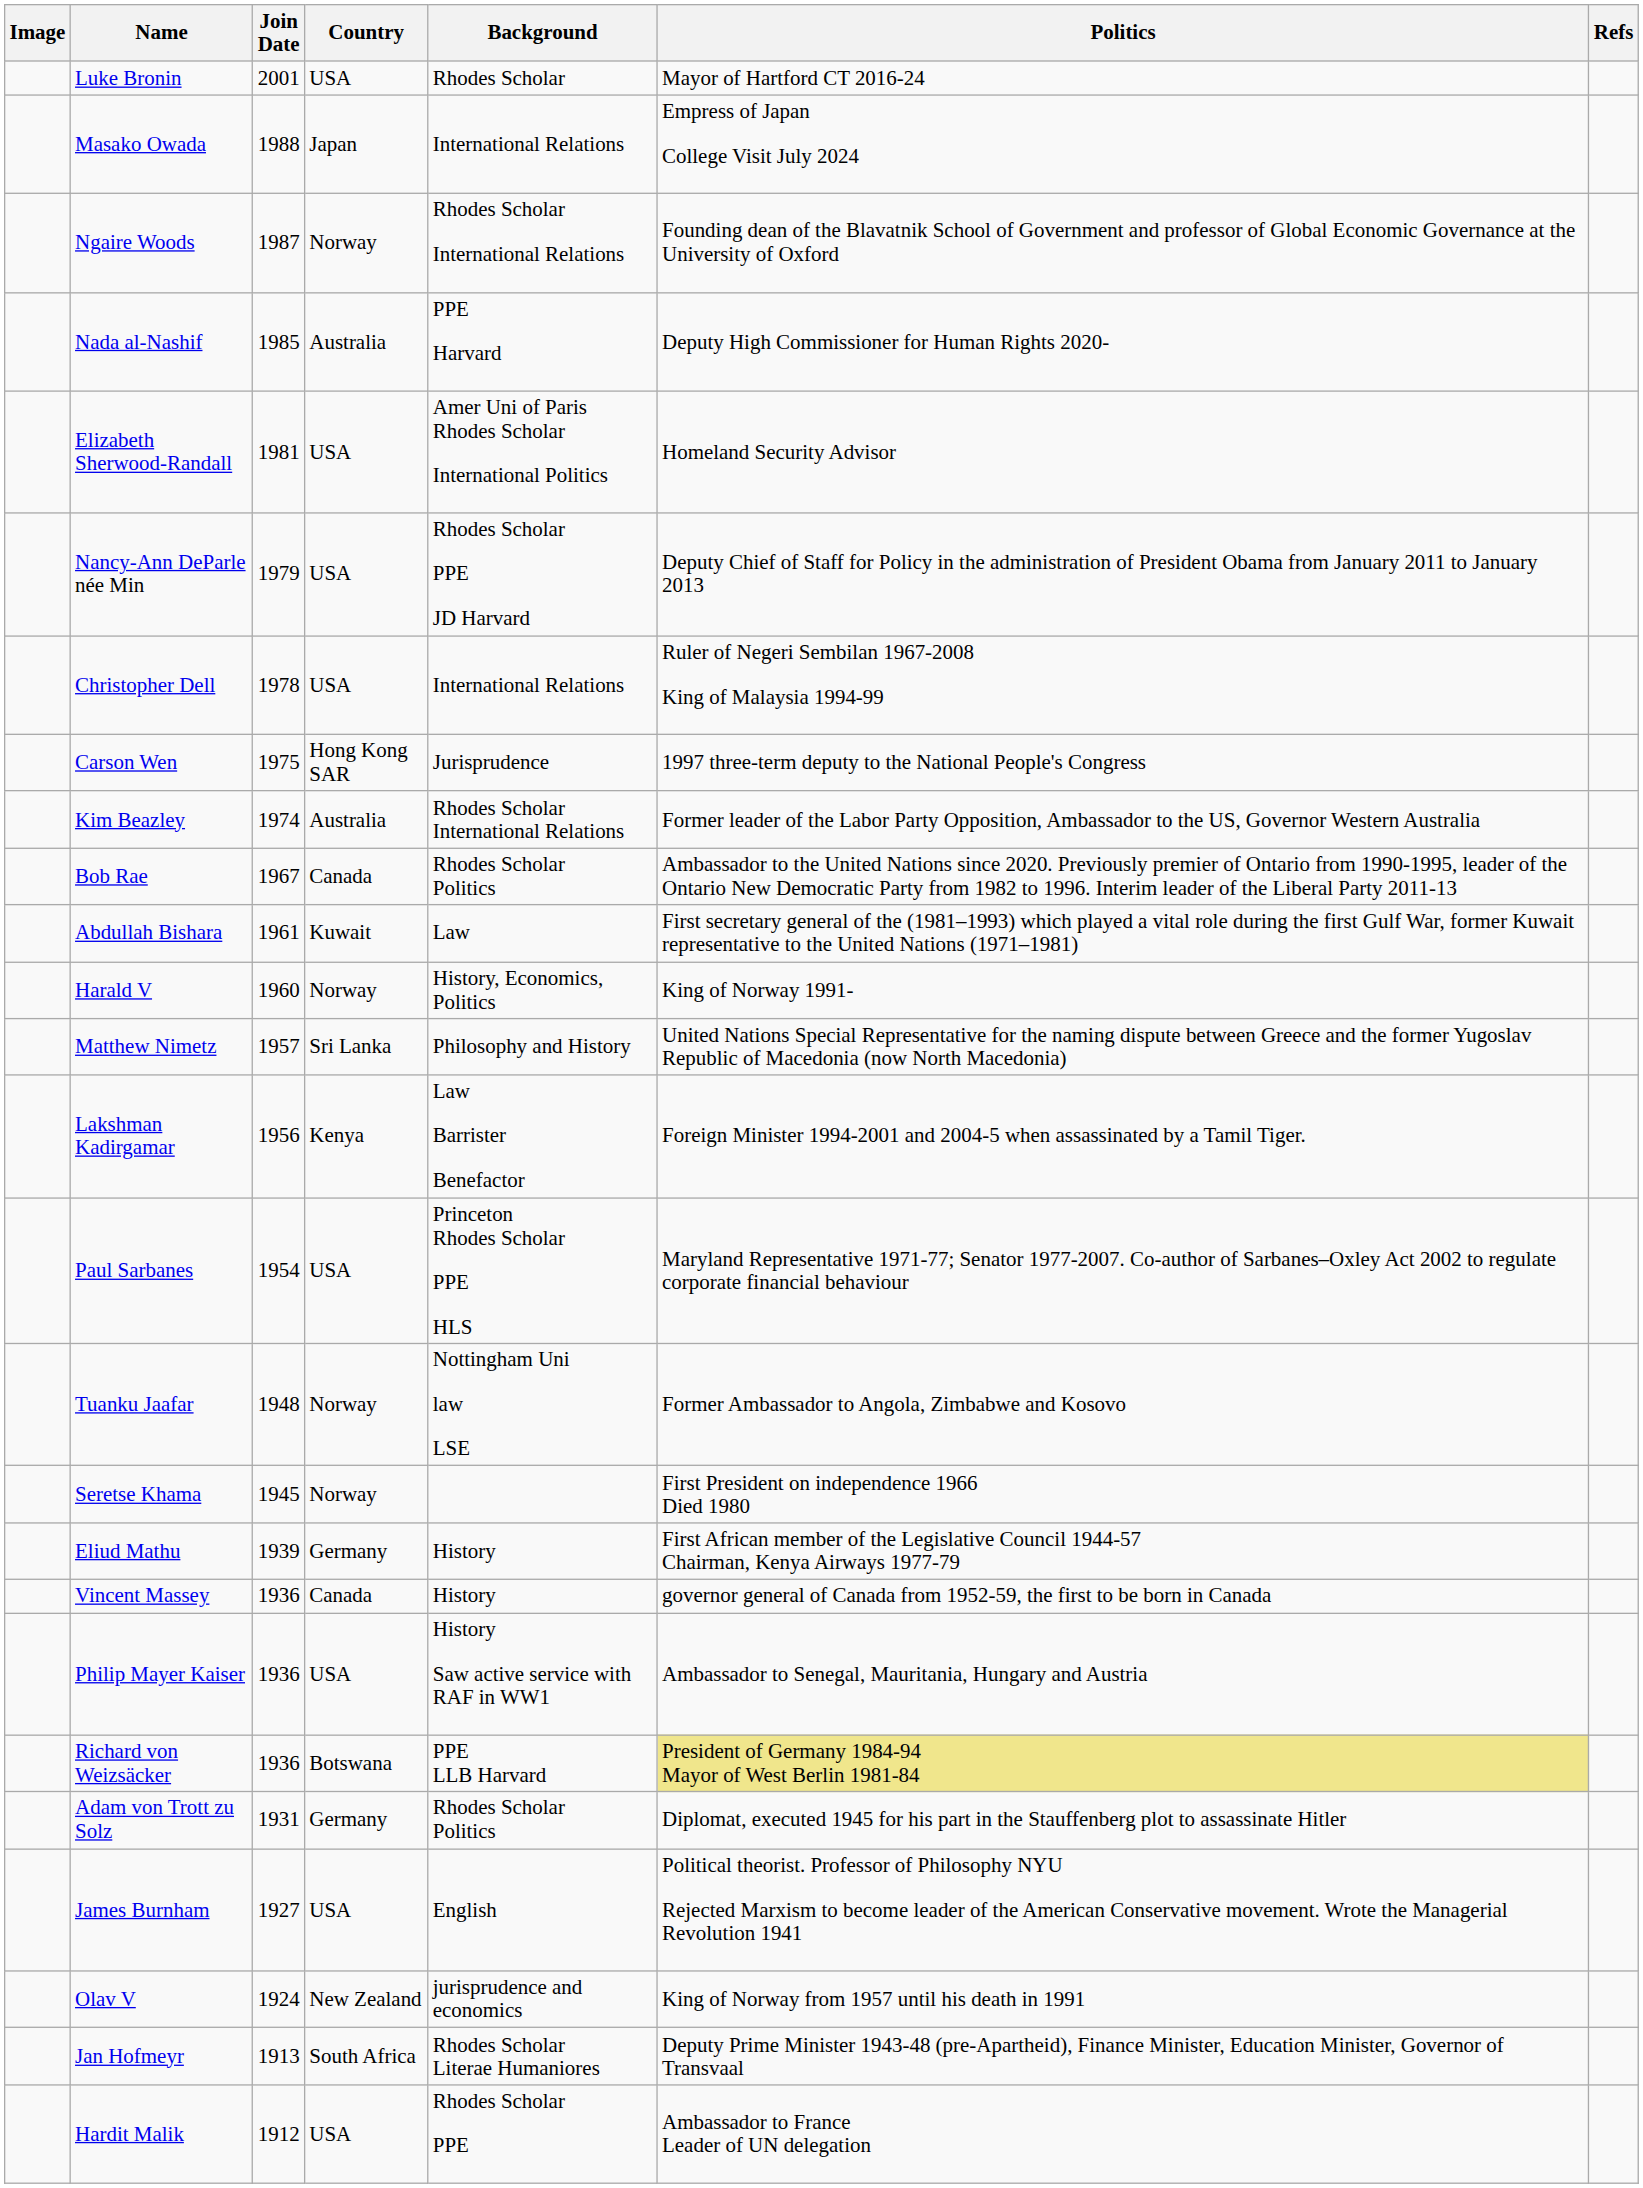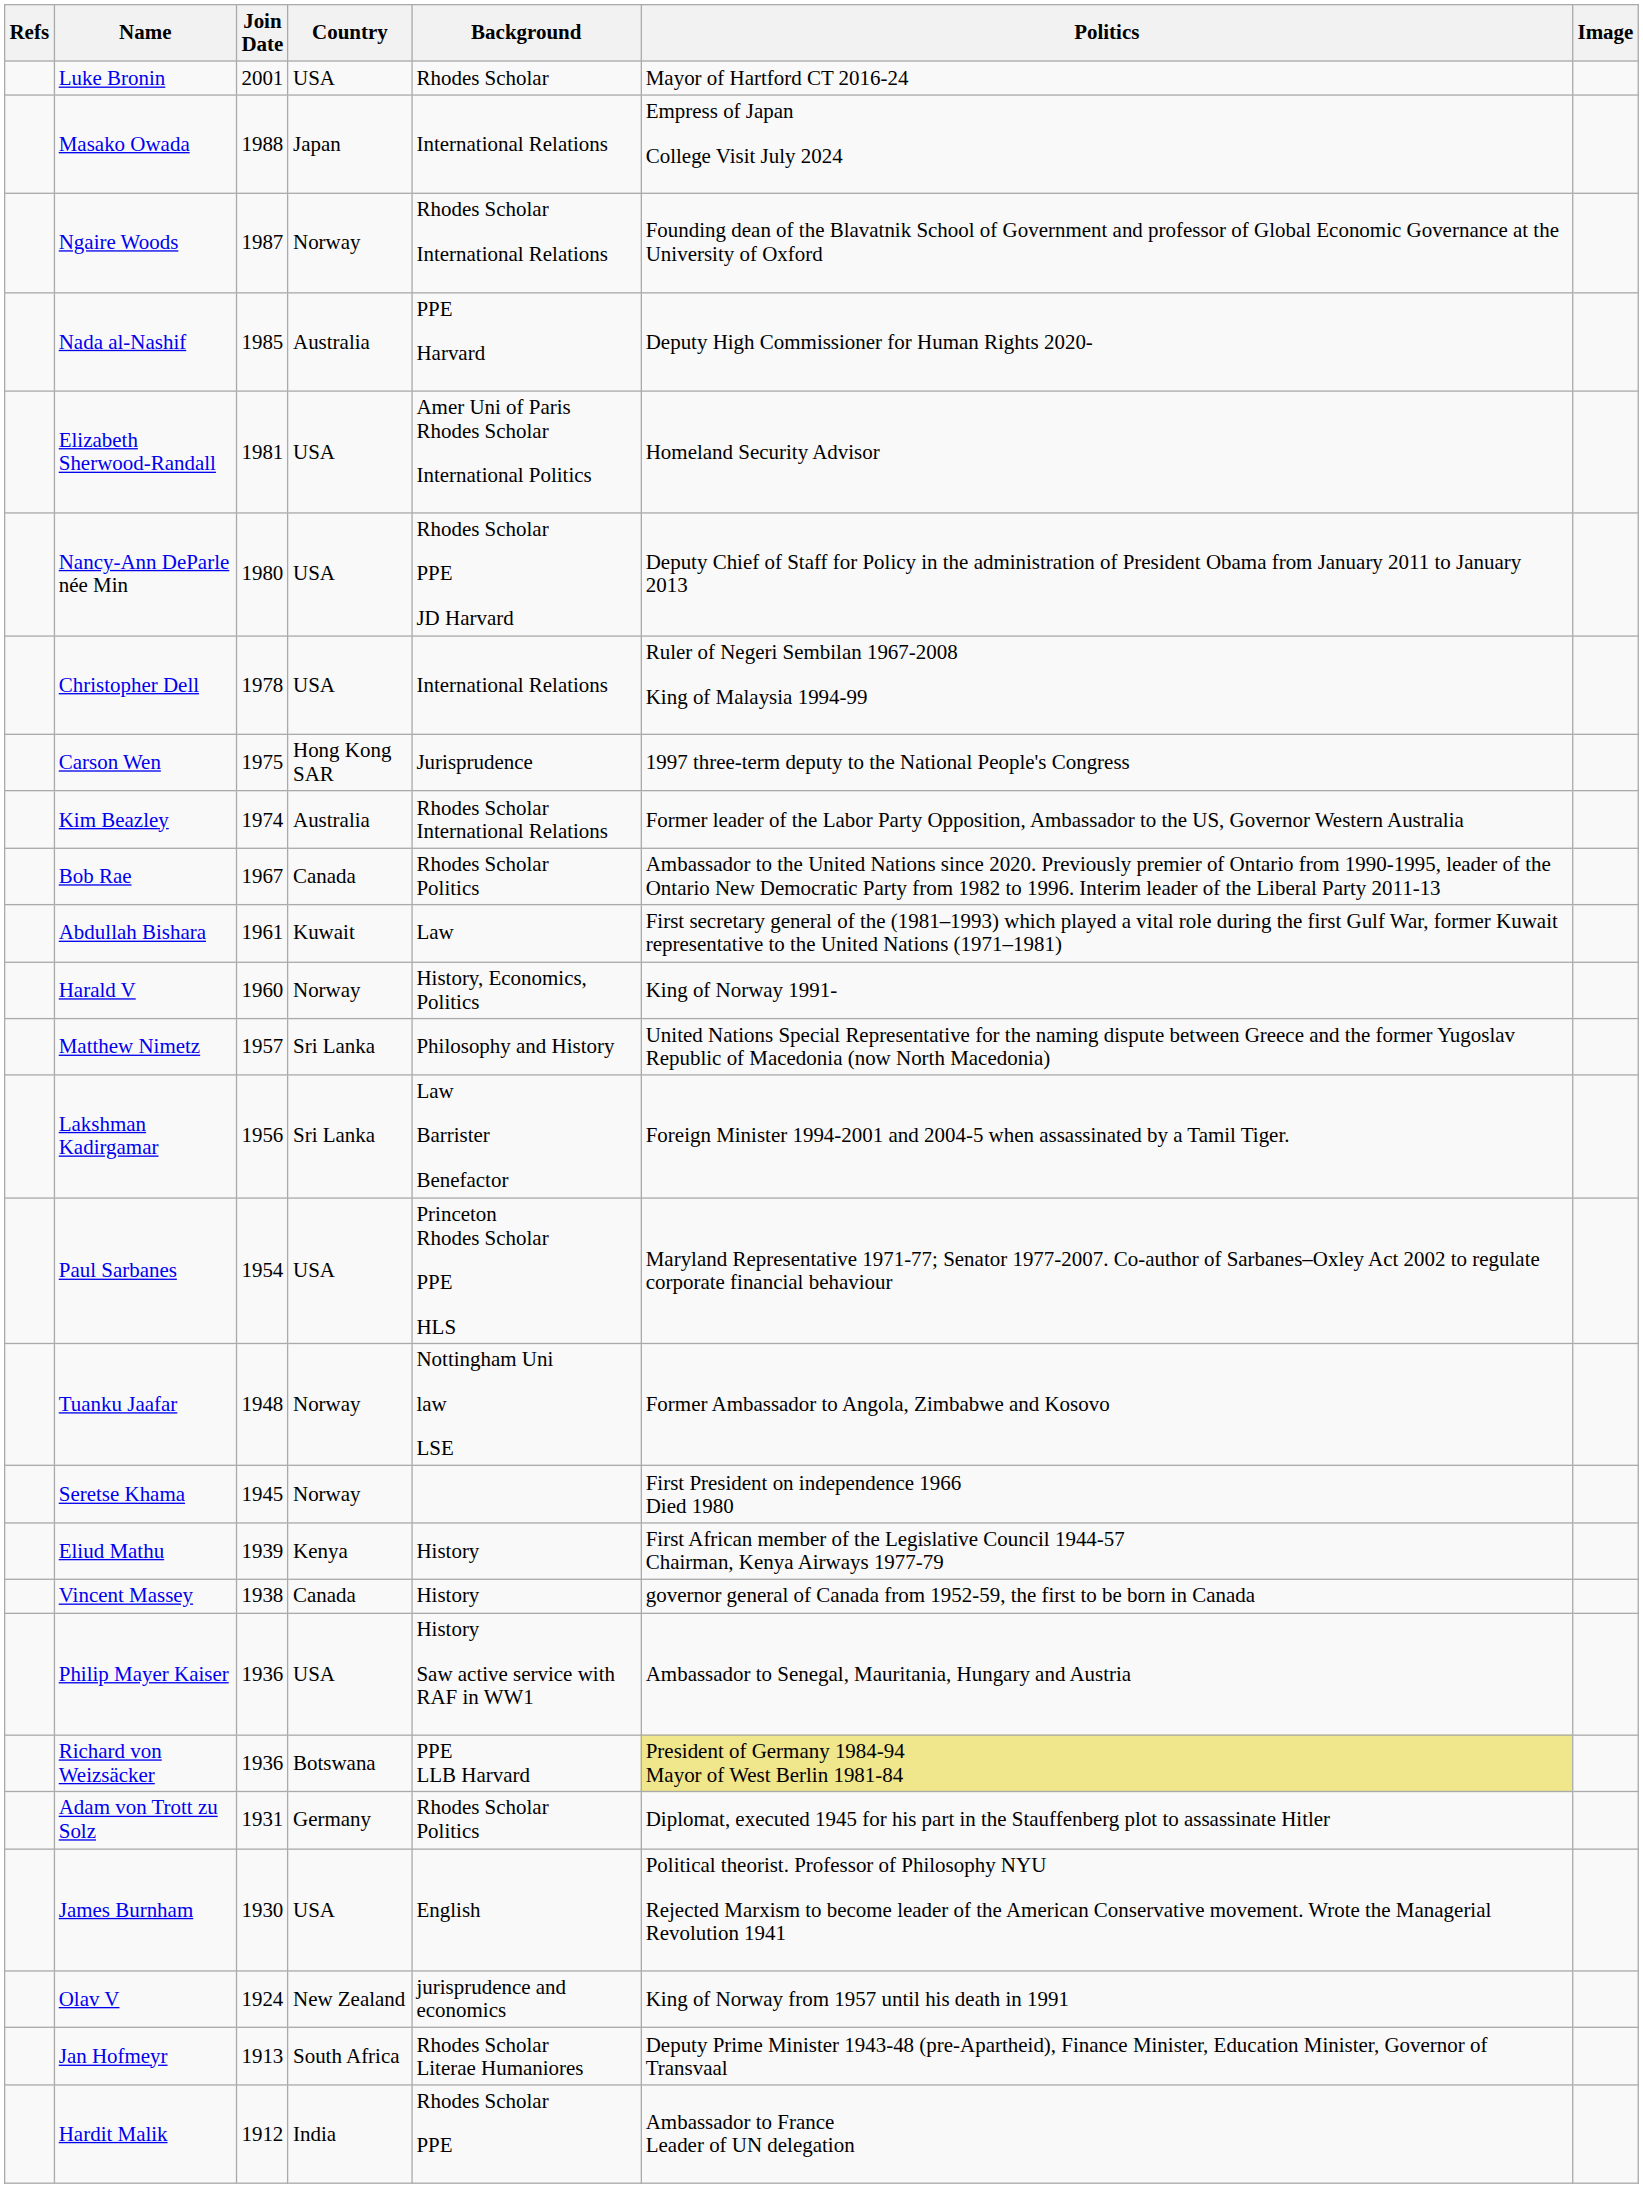 <table class="wikitable sortable">
 <tr>
-<th class="unsortable">Image</th>
+<th>Refs</th>
 <th>Name</th>
 <th>Join<br>Date</th>
 <th>Country</th>
 <th>Background</th>
 <th>Politics</th>
-<th>Refs</th>
+<th class="unsortable">Image</th>
 </tr>
 <tr>
 <td></td>
 <td><a href='#'>Luke Bronin</a></td>
 <td>2001</td>
 <td>USA</td>
 <td>Rhodes Scholar</td>
 <td>Mayor of Hartford CT 2016-24</td>
 <td></td>
 </tr>
 <tr>
 <td></td>
 <td><a href='#'>Masako Owada</a></td>
 <td>1988</td>
 <td>Japan</td>
 <td>International Relations</td>
 <td>Empress of Japan<p>College Visit July 2024</p></td>
 <td></td>
 </tr>
 <tr>
 <td></td>
 <td><a href='#'>Ngaire Woods</a></td>
 <td>1987</td>
 <td>Norway</td>
 <td>Rhodes Scholar<p>International Relations</p></td>
 <td>Founding dean of the Blavatnik School of Government and professor of Global Economic Governance at the University of Oxford</td>
 <td></td>
 </tr>
 <tr>
 <td></td>
 <td><a href='#'>Nada al-Nashif</a></td>
 <td>1985</td>
 <td>Australia</td>
 <td>PPE<p>Harvard</p></td>
 <td>Deputy High Commissioner for Human Rights 2020-</td>
 <td></td>
 </tr>
 <tr>
 <td></td>
 <td><a href='#'>Elizabeth Sherwood-Randall</a></td>
 <td>1981</td>
 <td>USA</td>
 <td>Amer Uni of Paris<br>Rhodes Scholar<p>International Politics</p></td>
 <td>Homeland Security Advisor</td>
 <td></td>
 </tr>
 <tr>
 <td></td>
 <td><a href='#'>Nancy-Ann DeParle</a> née Min</td>
-<td>1979</td>
+<td>1980</td>
 <td>USA</td>
 <td>Rhodes Scholar<p>PPE</p>JD Harvard</td>
 <td>Deputy Chief of Staff for Policy in the administration of President Obama from January 2011 to January 2013</td>
 <td></td>
 </tr>
 <tr>
-<td></td>
+<td><br></td>
 <td><a href='#'>Christopher Dell</a></td>
 <td>1978</td>
 <td>USA</td>
 <td>International Relations</td>
 <td>Ruler of Negeri Sembilan 1967-2008<p>King of Malaysia 1994-99</p></td>
-<td><br></td>
+<td></td>
 </tr>
 <tr>
 <td></td>
 <td><a href='#'>Carson Wen</a></td>
 <td>1975</td>
 <td>Hong Kong SAR</td>
 <td>Jurisprudence</td>
 <td>1997 three-term deputy to the National People's Congress</td>
 <td></td>
 </tr>
 <tr>
 <td></td>
 <td><a href='#'>Kim Beazley</a></td>
 <td>1974</td>
 <td>Australia</td>
 <td>Rhodes Scholar<br>International Relations</td>
 <td>Former leader of the Labor Party Opposition, Ambassador to the US, Governor Western Australia</td>
 <td></td>
 </tr>
 <tr>
 <td></td>
 <td><a href='#'>Bob Rae</a></td>
 <td>1967</td>
 <td>Canada</td>
 <td>Rhodes Scholar<br>Politics</td>
 <td>Ambassador to the United Nations since 2020. Previously  premier of Ontario from 1990-1995, leader of the Ontario New Democratic Party from 1982 to 1996. Interim leader of the Liberal Party 2011-13</td>
 <td></td>
 </tr>
 <tr>
 <td></td>
 <td><a href='#'>Abdullah Bishara</a></td>
 <td>1961</td>
 <td>Kuwait</td>
 <td>Law</td>
 <td>First secretary general of the  (1981–1993) which played a vital role during the first Gulf War, former Kuwait representative to the United Nations (1971–1981)</td>
 <td></td>
 </tr>
 <tr>
 <td></td>
 <td><a href='#'>Harald V</a></td>
 <td>1960</td>
 <td>Norway</td>
 <td>History, Economics, Politics</td>
 <td>King of Norway 1991-</td>
 <td></td>
 </tr>
 <tr>
 <td></td>
 <td><a href='#'>Matthew Nimetz</a></td>
 <td>1957</td>
 <td>Sri Lanka</td>
 <td>Philosophy and History</td>
 <td>United Nations Special Representative for the naming dispute between Greece and the former Yugoslav Republic of Macedonia (now North Macedonia)</td>
 <td></td>
 </tr>
 <tr>
 <td></td>
 <td><a href='#'>Lakshman Kadirgamar</a></td>
 <td>1956</td>
-<td>Kenya</td>
+<td>Sri Lanka</td>
 <td>Law<p>Barrister</p>Benefactor</td>
 <td>Foreign Minister 1994-2001 and 2004-5 when assassinated by a Tamil Tiger.</td>
 <td></td>
 </tr>
 <tr>
 <td></td>
 <td><a href='#'>Paul Sarbanes</a></td>
 <td>1954</td>
 <td>USA</td>
 <td>Princeton<br>Rhodes Scholar<p>PPE</p>HLS</td>
 <td>Maryland Representative 1971-77; Senator 1977-2007. Co-author of Sarbanes–Oxley Act 2002 to regulate corporate financial behaviour</td>
 <td></td>
 </tr>
 <tr>
 <td></td>
 <td><a href='#'>Tuanku Jaafar</a></td>
 <td>1948</td>
 <td>Norway</td>
 <td>Nottingham Uni<p>law</p>LSE</td>
 <td>Former Ambassador to Angola, Zimbabwe and Kosovo</td>
 <td></td>
 </tr>
 <tr>
 <td></td>
 <td><a href='#'>Seretse Khama</a></td>
 <td>1945</td>
 <td>Norway</td>
 <td></td>
 <td>First President on independence 1966<br>Died 1980</td>
 <td></td>
 </tr>
 <tr>
 <td></td>
 <td><a href='#'>Eliud Mathu</a></td>
 <td>1939</td>
-<td>Germany</td>
+<td>Kenya</td>
 <td>History</td>
 <td>First African member of the Legislative Council 1944-57<br>Chairman, Kenya Airways 1977-79</td>
 <td></td>
 </tr>
 <tr>
 <td></td>
 <td><a href='#'>Vincent Massey</a></td>
-<td>1936</td>
+<td>1938</td>
 <td>Canada</td>
 <td>History</td>
 <td>governor general of Canada from 1952-59, the first to be born in Canada</td>
 <td></td>
 </tr>
 <tr>
 <td></td>
 <td><a href='#'>Philip Mayer Kaiser</a></td>
 <td>1936</td>
 <td>USA</td>
 <td>History<p>Saw active service with RAF in WW1</p></td>
 <td>Ambassador to Senegal, Mauritania, Hungary and Austria</td>
 <td></td>
 </tr>
 <tr>
 <td></td>
 <td><a href='#'>Richard von Weizsäcker</a></td>
 <td>1936</td>
 <td>Botswana</td>
 <td>PPE<br>LLB Harvard</td>
 <td style="background: khaki;">President of Germany 1984-94<br>Mayor of West Berlin 1981-84</td>
 <td></td>
 </tr>
 <tr>
 <td></td>
 <td><a href='#'>Adam von Trott zu Solz</a></td>
 <td>1931</td>
 <td>Germany</td>
 <td>Rhodes Scholar<br>Politics</td>
 <td>Diplomat, executed 1945 for his part in the Stauffenberg plot to assassinate Hitler</td>
 <td></td>
 </tr>
 <tr>
 <td></td>
 <td><a href='#'>James Burnham</a></td>
-<td>1927</td>
+<td>1930</td>
 <td>USA</td>
 <td>English</td>
 <td>Political theorist. Professor of Philosophy NYU<p>Rejected Marxism to become leader of the American Conservative movement. Wrote the Managerial Revolution 1941</p></td>
 <td></td>
 </tr>
 <tr>
 <td></td>
 <td><a href='#'>Olav V</a></td>
 <td>1924</td>
 <td>New Zealand</td>
 <td>jurisprudence and economics</td>
 <td>King of Norway from 1957 until his death in 1991</td>
 <td></td>
 </tr>
 <tr>
 <td></td>
 <td><a href='#'>Jan Hofmeyr</a></td>
 <td>1913</td>
 <td>South Africa</td>
 <td>Rhodes Scholar<br>Literae Humaniores</td>
 <td>Deputy Prime Minister 1943-48 (pre-Apartheid), Finance Minister, Education Minister, Governor of Transvaal</td>
 <td></td>
 </tr>
 <tr>
 <td></td>
 <td><a href='#'>Hardit Malik</a></td>
 <td>1912</td>
-<td>USA</td>
+<td>India</td>
 <td>Rhodes Scholar<p>PPE</p></td>
 <td>Ambassador to France<br>Leader of UN delegation</td>
 <td></td>
 </tr>
 </table>
